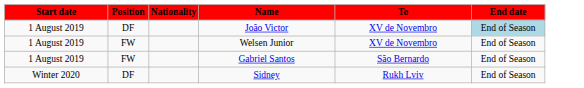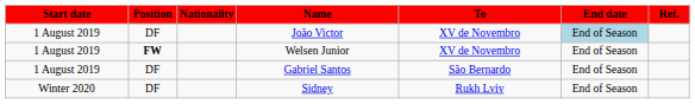 <table class="wikitable"  style="text-align:center; font-size:90%; ">
 <tr>
 <th style="background:#FF0000; color:#000000; width:150px;">Start date</th>
 <th style="background:#FF0000; color:#000000; width:55px;">Position</th>
 <th style="background:#FF0000; color:#000000; width:55px;">Nationality</th>
 <th style="background:#FF0000; color:#000000; width:200px;">Name</th>
 <th style="background:#FF0000; color:#000000; width:200px;">To</th>
 <th style="background:#FF0000; color:#000000; width:105px;">End date</th>
+<th style="background:#FF0000; color:#000000; width:45px;">Ref.</th>
 </tr>
 <tr>
 <td>1 August 2019</td>
 <td>DF</td>
 <td></td>
 <td><a href='#'>João Victor</a></td>
 <td><a href='#'>XV de Novembro</a></td>
 <td style="background: lightblue;">End of Season</td>
+<td></td>
 </tr>
 <tr>
 <td>1 August 2019</td>
-<td>FW</td>
+<td><strong>FW</strong></td>
 <td></td>
 <td>Welsen Junior</td>
 <td><a href='#'>XV de Novembro</a></td>
 <td>End of Season</td>
+<td></td>
 </tr>
 <tr>
 <td>1 August 2019</td>
-<td>FW</td>
+<td>DF</td>
 <td></td>
 <td><a href='#'>Gabriel Santos</a></td>
 <td><a href='#'>São Bernardo</a></td>
 <td>End of Season</td>
+<td></td>
 </tr>
 <tr>
 <td>Winter 2020</td>
 <td>DF</td>
 <td></td>
 <td><a href='#'>Sidney</a></td>
 <td><a href='#'>Rukh Lviv</a></td>
 <td>End of Season</td>
+<td></td>
 </tr>
 </table>
